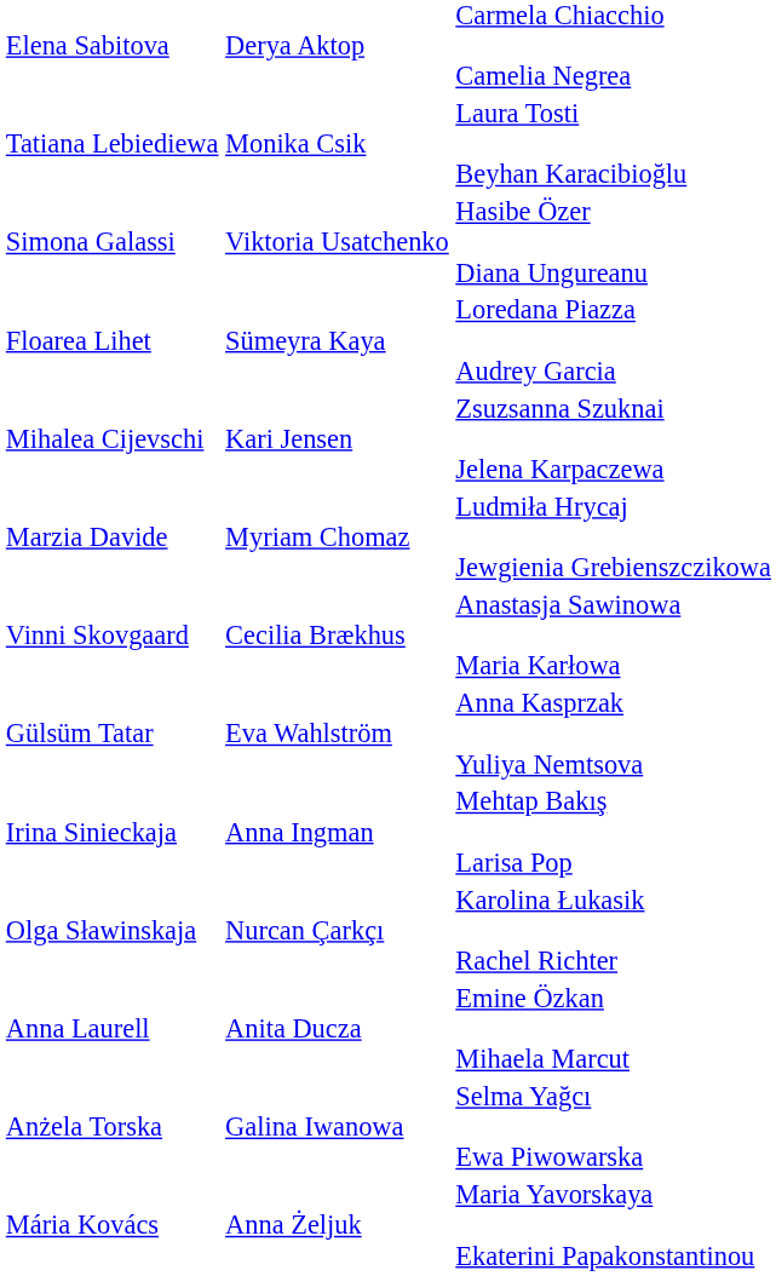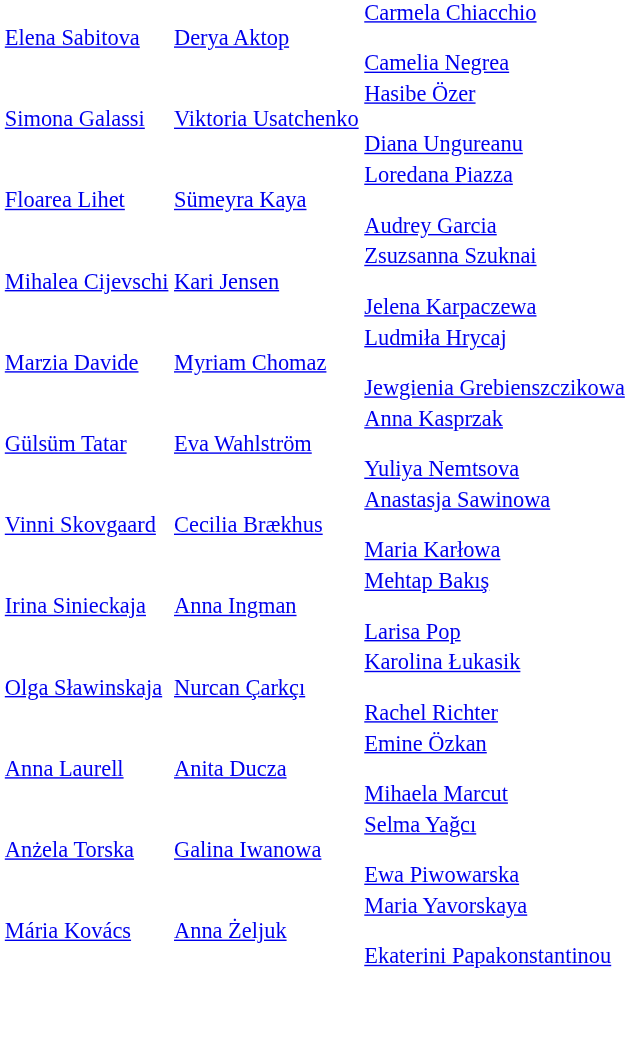 <table>
 <tr>
 <td align="center"><strong></strong></td>
 <td> <a href='#'>Elena Sabitova</a></td>
 <td> <a href='#'>Derya Aktop</a></td>
 <td> <a href='#'>Carmela Chiacchio</a><br><br> <a href='#'>Camelia Negrea</a></td>
-</tr>
-<tr>
-<td align="center"><strong></strong></td>
-<td> <a href='#'>Tatiana Lebiediewa</a></td>
-<td> <a href='#'>Monika Csik</a></td>
-<td> <a href='#'>Laura Tosti</a><br><br> <a href='#'>Beyhan Karacibioğlu</a></td>
 </tr>
 <tr>
 <td align="center"><strong></strong></td>
 <td> <a href='#'>Simona Galassi</a></td>
 <td> <a href='#'>Viktoria Usatchenko</a></td>
 <td> <a href='#'>Hasibe Özer</a><br><br> <a href='#'>Diana Ungureanu</a></td>
 </tr>
 <tr>
 <td align="center"><strong></strong></td>
 <td> <a href='#'>Floarea Lihet</a></td>
 <td> <a href='#'>Sümeyra Kaya</a></td>
 <td> <a href='#'>Loredana Piazza</a><br><br> <a href='#'>Audrey Garcia</a></td>
 </tr>
 <tr>
 <td align="center"><strong></strong></td>
 <td> <a href='#'>Mihalea Cijevschi</a></td>
 <td> <a href='#'>Kari Jensen</a></td>
 <td> <a href='#'>Zsuzsanna Szuknai</a><br><br> <a href='#'>Jelena Karpaczewa</a></td>
 </tr>
 <tr>
 <td align="center"><strong></strong></td>
 <td> <a href='#'>Marzia Davide</a></td>
 <td> <a href='#'>Myriam Chomaz</a></td>
 <td> <a href='#'>Ludmiła Hrycaj</a><br><br> <a href='#'>Jewgienia Grebienszczikowa</a></td>
 </tr>
 <tr>
 <td align="center"><strong></strong></td>
+<td> <a href='#'>Gülsüm Tatar</a></td>
+<td> <a href='#'>Eva Wahlström</a></td>
+<td> <a href='#'>Anna Kasprzak</a><br><br> <a href='#'>Yuliya Nemtsova</a></td>
+</tr>
+<tr>
+<td align="center"><strong></strong></td>
 <td> <a href='#'>Vinni Skovgaard</a></td>
 <td> <a href='#'>Cecilia Brækhus</a></td>
 <td> <a href='#'>Anastasja Sawinowa</a><br><br> <a href='#'>Maria Karłowa</a></td>
-</tr>
-<tr>
-<td align="center"><strong></strong></td>
-<td> <a href='#'>Gülsüm Tatar</a></td>
-<td> <a href='#'>Eva Wahlström</a></td>
-<td> <a href='#'>Anna Kasprzak</a><br><br> <a href='#'>Yuliya Nemtsova</a></td>
 </tr>
 <tr>
 <td align="center"><strong></strong></td>
 <td> <a href='#'>Irina Sinieckaja</a></td>
 <td> <a href='#'>Anna Ingman</a></td>
 <td> <a href='#'>Mehtap Bakış</a><br><br> <a href='#'>Larisa Pop</a></td>
 </tr>
 <tr>
 <td align="center"><strong></strong></td>
 <td> <a href='#'>Olga Sławinskaja</a></td>
 <td> <a href='#'>Nurcan Çarkçı</a></td>
 <td> <a href='#'>Karolina Łukasik</a><br><br> <a href='#'>Rachel Richter</a></td>
 </tr>
 <tr>
 <td align="center"><strong></strong></td>
 <td> <a href='#'>Anna Laurell</a></td>
 <td> <a href='#'>Anita Ducza</a></td>
 <td> <a href='#'>Emine Özkan</a><br><br> <a href='#'>Mihaela Marcut</a></td>
 </tr>
 <tr>
 <td align="center"><strong></strong></td>
 <td> <a href='#'>Anżela Torska</a></td>
 <td> <a href='#'>Galina Iwanowa</a></td>
 <td> <a href='#'>Selma Yağcı</a><br><br> <a href='#'>Ewa Piwowarska</a></td>
 </tr>
 <tr>
 <td align="center"><strong></strong></td>
 <td> <a href='#'>Mária Kovács</a></td>
 <td> <a href='#'>Anna Żeljuk</a></td>
 <td> <a href='#'>Maria Yavorskaya</a><br><br> <a href='#'>Ekaterini Papakonstantinou</a></td>
 </tr>
 </table>
